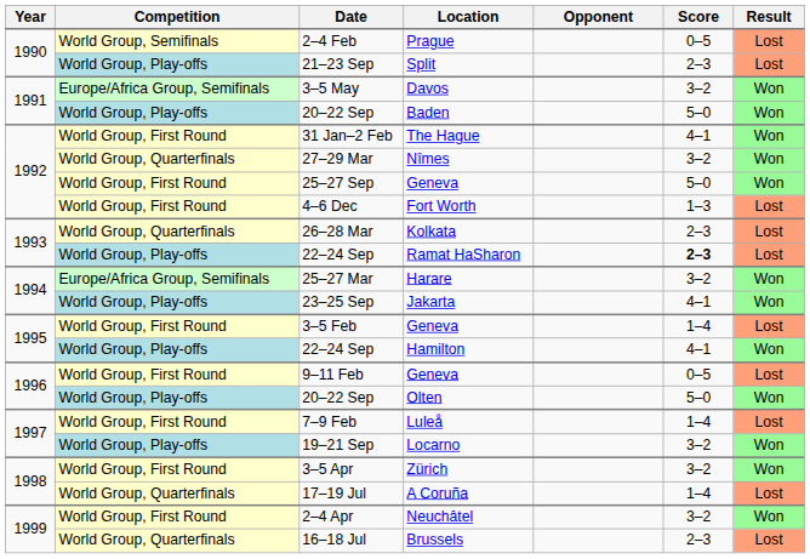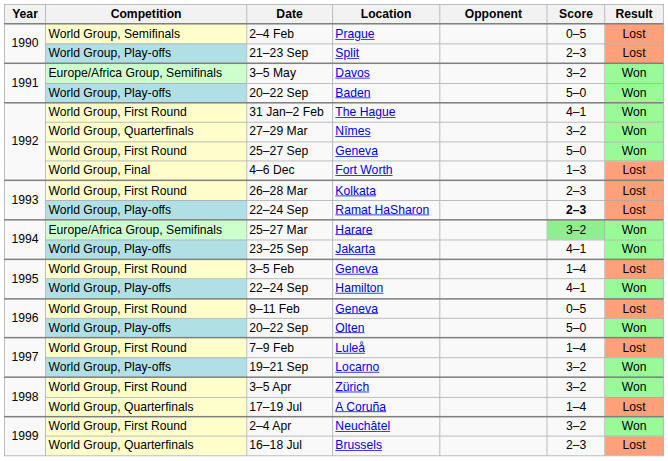 <table class="wikitable collapsible collapsed">
 <tr>
 <th width="50">Year</th>
 <th width="300">Competition</th>
 <th width="125">Date</th>
 <th width="150">Location</th>
 <th width="150">Opponent</th>
 <th width="75">Score</th>
 <th width="75">Result</th>
 </tr>
 <tr style="border-top:2px solid gray;">
 <td align="center" rowspan="2">1990</td>
 <td style="background:#ffc;">World Group, Semifinals</td>
 <td>2–4 Feb</td>
 <td> <a href='#'>Prague</a></td>
 <td></td>
 <td align="center">0–5</td>
 <td align="center" bgcolor="#FFA07A">Lost</td>
 </tr>
 <tr>
 <td style="background:#B0E0E6;">World Group, Play-offs</td>
 <td>21–23 Sep</td>
 <td> <a href='#'>Split</a></td>
 <td></td>
 <td align="center">2–3</td>
 <td align="center" bgcolor="#FFA07A">Lost</td>
 </tr>
 <tr style="border-top:2px solid gray;">
 <td align="center" rowspan="2">1991</td>
 <td style="background:#cfc;">Europe/Africa Group, Semifinals</td>
 <td>3–5 May</td>
 <td> <a href='#'>Davos</a></td>
 <td></td>
 <td align="center">3–2</td>
 <td align="center" bgcolor="#98FB98">Won</td>
 </tr>
 <tr>
 <td style="background:#B0E0E6;">World Group, Play-offs</td>
 <td>20–22 Sep</td>
 <td> <a href='#'>Baden</a></td>
 <td></td>
 <td align="center">5–0</td>
 <td align="center" bgcolor="#98FB98">Won</td>
 </tr>
 <tr style="border-top:2px solid gray;">
 <td align="center" rowspan="4">1992</td>
 <td style="background:#ffc;">World Group, First Round</td>
 <td>31 Jan–2 Feb</td>
 <td> <a href='#'>The Hague</a></td>
 <td></td>
 <td align="center">4–1</td>
 <td align="center" bgcolor="#98FB98">Won</td>
 </tr>
 <tr>
 <td style="background:#ffc;">World Group, Quarterfinals</td>
 <td>27–29 Mar</td>
 <td> <a href='#'>Nîmes</a></td>
 <td></td>
 <td align="center">3–2</td>
 <td align="center" bgcolor="#98FB98">Won</td>
 </tr>
 <tr>
 <td style="background:#ffc;">World Group, First Round</td>
 <td>25–27 Sep</td>
 <td> <a href='#'>Geneva</a></td>
 <td></td>
 <td align="center">5–0</td>
 <td align="center" bgcolor="#98FB98">Won</td>
 </tr>
 <tr>
-<td style="background:#ffc;">World Group, First Round</td>
+<td style="background:#ffc;">World Group, Final</td>
 <td>4–6 Dec</td>
 <td> <a href='#'>Fort Worth</a></td>
 <td></td>
 <td align="center">1–3</td>
 <td align="center" bgcolor="#FFA07A">Lost</td>
 </tr>
 <tr style="border-top:2px solid gray;">
 <td align="center" rowspan="2">1993</td>
-<td style="background:#ffc;">World Group, Quarterfinals</td>
+<td style="background:#ffc;">World Group, First Round</td>
 <td>26–28 Mar</td>
 <td> <a href='#'>Kolkata</a></td>
 <td></td>
 <td align="center">2–3</td>
 <td align="center" bgcolor="#FFA07A">Lost</td>
 </tr>
 <tr>
 <td style="background:#B0E0E6;">World Group, Play-offs</td>
 <td>22–24 Sep</td>
 <td> <a href='#'>Ramat HaSharon</a></td>
 <td></td>
 <td align="center"><strong>2–3</strong></td>
 <td align="center" bgcolor="#FFA07A">Lost</td>
 </tr>
 <tr style="border-top:2px solid gray;">
 <td align="center" rowspan="2">1994</td>
 <td style="background:#cfc;">Europe/Africa Group, Semifinals</td>
 <td>25–27 Mar</td>
 <td> <a href='#'>Harare</a></td>
 <td></td>
-<td align="center">3–2</td>
+<td align="center" style="background: lightgreen;">3–2</td>
 <td align="center" bgcolor="#98FB98">Won</td>
 </tr>
 <tr>
 <td style="background:#B0E0E6;">World Group, Play-offs</td>
 <td>23–25 Sep</td>
 <td> <a href='#'>Jakarta</a></td>
 <td></td>
 <td align="center">4–1</td>
 <td align="center" bgcolor="#98FB98">Won</td>
 </tr>
 <tr style="border-top:2px solid gray;">
 <td align="center" rowspan="2">1995</td>
 <td style="background:#ffc;">World Group, First Round</td>
 <td>3–5 Feb</td>
 <td> <a href='#'>Geneva</a></td>
 <td></td>
 <td align="center">1–4</td>
 <td align="center" bgcolor="#FFA07A">Lost</td>
 </tr>
 <tr>
 <td style="background:#B0E0E6;">World Group, Play-offs</td>
 <td>22–24 Sep</td>
 <td> <a href='#'>Hamilton</a></td>
 <td></td>
 <td align="center">4–1</td>
 <td align="center" bgcolor="#98FB98">Won</td>
 </tr>
 <tr style="border-top:2px solid gray;">
 <td align="center" rowspan="2">1996</td>
 <td style="background:#ffc;">World Group, First Round</td>
 <td>9–11 Feb</td>
 <td> <a href='#'>Geneva</a></td>
 <td></td>
 <td align="center">0–5</td>
 <td align="center" bgcolor="#FFA07A">Lost</td>
 </tr>
 <tr>
 <td style="background:#B0E0E6;">World Group, Play-offs</td>
 <td>20–22 Sep</td>
 <td> <a href='#'>Olten</a></td>
 <td></td>
 <td align="center">5–0</td>
 <td align="center" bgcolor="#98FB98">Won</td>
 </tr>
 <tr style="border-top:2px solid gray;">
 <td align="center" rowspan="2">1997</td>
 <td style="background:#ffc;">World Group, First Round</td>
 <td>7–9 Feb</td>
 <td> <a href='#'>Luleå</a></td>
 <td></td>
 <td align="center">1–4</td>
 <td align="center" bgcolor="#FFA07A">Lost</td>
 </tr>
 <tr>
 <td style="background:#B0E0E6;">World Group, Play-offs</td>
 <td>19–21 Sep</td>
 <td> <a href='#'>Locarno</a></td>
 <td></td>
 <td align="center">3–2</td>
 <td align="center" bgcolor="#98FB98">Won</td>
 </tr>
 <tr style="border-top:2px solid gray;">
 <td align="center" rowspan="2">1998</td>
 <td style="background:#ffc;">World Group, First Round</td>
 <td>3–5 Apr</td>
 <td> <a href='#'>Zürich</a></td>
 <td></td>
 <td align="center">3–2</td>
 <td align="center" bgcolor="#98FB98">Won</td>
 </tr>
 <tr>
 <td style="background:#ffc;">World Group, Quarterfinals</td>
 <td>17–19 Jul</td>
 <td> <a href='#'>A Coruña</a></td>
 <td></td>
 <td align="center">1–4</td>
 <td align="center" bgcolor="#FFA07A">Lost</td>
 </tr>
 <tr style="border-top:2px solid gray;">
 <td align="center" rowspan="2">1999</td>
 <td style="background:#ffc;">World Group, First Round</td>
 <td>2–4 Apr</td>
 <td> <a href='#'>Neuchâtel</a></td>
 <td></td>
 <td align="center">3–2</td>
 <td align="center" bgcolor="#98FB98">Won</td>
 </tr>
 <tr>
 <td style="background:#ffc;">World Group, Quarterfinals</td>
 <td>16–18 Jul</td>
 <td> <a href='#'>Brussels</a></td>
 <td></td>
 <td align="center">2–3</td>
 <td align="center" bgcolor="#FFA07A">Lost</td>
 </tr>
 </table>
